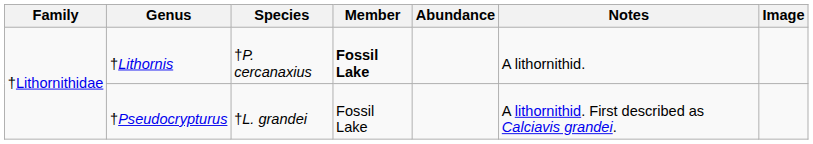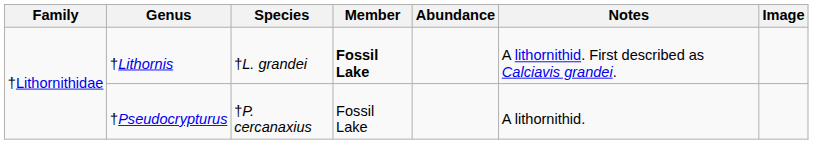 <table class="wikitable" style="margin:auto;width:100%;">
 <tr>
 <th>Family</th>
 <th>Genus</th>
 <th>Species</th>
 <th>Member</th>
 <th>Abundance</th>
 <th>Notes</th>
 <th>Image</th>
 </tr>
 <tr>
 <td rowspan=2>†<a href='#'>Lithornithidae</a></td>
 <td><br>†<em><a href='#'>Lithornis</a></em></td>
-<td><br>†<em>P. cercanaxius</em></td>
+<td><br>†<em>L. grandei</em></td>
 <td><strong><br>Fossil Lake</strong></td>
 <td></td>
-<td><br>A lithornithid.</td>
+<td><br>A <a href='#'>lithornithid</a>. First described as <em><a href='#'>Calciavis grandei</a></em>.</td>
 <td></td>
 </tr>
 <tr>
 <td><br>†<em><a href='#'>Pseudocrypturus</a></em></td>
-<td><br>†<em>L. grandei</em></td>
+<td><br>†<em>P. cercanaxius</em></td>
 <td><br>Fossil Lake</td>
 <td></td>
-<td><br>A <a href='#'>lithornithid</a>. First described as <em><a href='#'>Calciavis grandei</a></em>.</td>
+<td><br>A lithornithid.</td>
 <td><br></td>
 </tr>
 </table>
